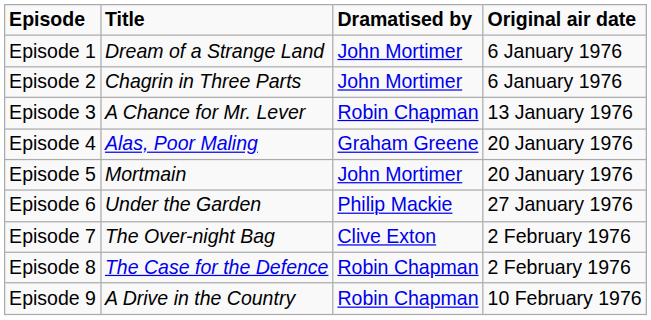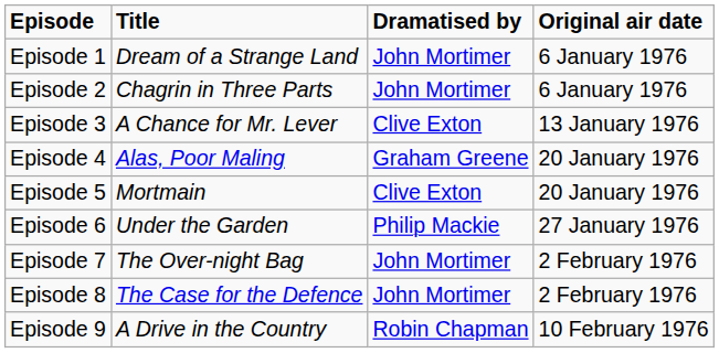 <table class="wikitable" border="1">
 <tr>
 <td><strong>Episode</strong></td>
 <td><strong>Title</strong></td>
 <td><strong>Dramatised by</strong></td>
 <td><strong>Original air date</strong></td>
 </tr>
 <tr>
 <td>Episode 1</td>
 <td><em>Dream of a Strange Land</em></td>
 <td><a href='#'>John Mortimer</a></td>
 <td>6 January 1976</td>
 </tr>
 <tr>
 <td>Episode 2</td>
 <td><em>Chagrin in Three Parts</em></td>
 <td><a href='#'>John Mortimer</a></td>
 <td>6 January 1976</td>
 </tr>
 <tr>
 <td>Episode 3</td>
 <td><em>A Chance for Mr. Lever</em></td>
-<td><a href='#'>Robin Chapman</a></td>
+<td><a href='#'>Clive Exton</a></td>
 <td>13 January 1976</td>
 </tr>
 <tr>
 <td>Episode 4</td>
 <td><em><a href='#'>Alas, Poor Maling</a></em></td>
 <td><a href='#'>Graham Greene</a></td>
 <td>20 January 1976</td>
 </tr>
 <tr>
 <td>Episode 5</td>
 <td><em>Mortmain</em></td>
-<td><a href='#'>John Mortimer</a></td>
+<td><a href='#'>Clive Exton</a></td>
 <td>20 January 1976</td>
 </tr>
 <tr>
 <td>Episode 6</td>
 <td><em>Under the Garden</em></td>
 <td><a href='#'>Philip Mackie</a></td>
 <td>27 January 1976</td>
 </tr>
 <tr>
 <td>Episode 7</td>
 <td><em>The Over-night Bag</em></td>
-<td><a href='#'>Clive Exton</a></td>
+<td><a href='#'>John Mortimer</a></td>
 <td>2 February 1976</td>
 </tr>
 <tr>
 <td>Episode 8</td>
 <td><em><a href='#'>The Case for the Defence</a></em></td>
-<td><a href='#'>Robin Chapman</a></td>
+<td><a href='#'>John Mortimer</a></td>
 <td>2 February 1976</td>
 </tr>
 <tr>
 <td>Episode 9</td>
 <td><em>A Drive in the Country</em></td>
 <td><a href='#'>Robin Chapman</a></td>
 <td>10 February 1976</td>
 </tr>
 </table>
